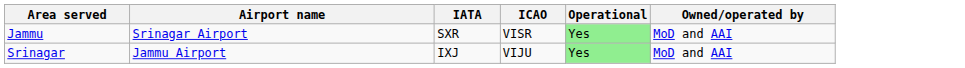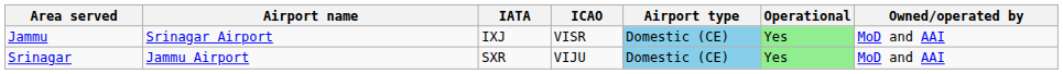 <table class="sortable wikitable"style="text-align:left;"style="font-size: 85%">
 <tr>
 <th style="width:10em;">Area served</th>
 <th style="width:25em;">Airport name</th>
 <th style="width:5em;">IATA</th>
 <th style="width:5em;">ICAO</th>
+<th style="width:10em;">Airport type</th>
 <th style="width:5em;">Operational</th>
 <th style="width:15em;">Owned/operated by</th>
 </tr>
 <tr>
 <td><a href='#'>Jammu</a></td>
 <td><a href='#'>Srinagar Airport</a></td>
-<td>SXR</td>
+<td>IXJ</td>
 <td>VISR</td>
+<td style="background:skyblue;">Domestic (CE)</td>
 <td style="background:lightgreen;">Yes</td>
 <td><a href='#'>MoD</a> and <a href='#'>AAI</a></td>
 </tr>
 <tr>
 <td><a href='#'>Srinagar</a></td>
 <td><a href='#'>Jammu Airport</a></td>
-<td>IXJ</td>
+<td>SXR</td>
 <td>VIJU</td>
+<td style="background:skyblue;">Domestic (CE)</td>
 <td style="background:lightgreen;">Yes</td>
 <td><a href='#'>MoD</a> and <a href='#'>AAI</a></td>
 </tr>
 </table>
